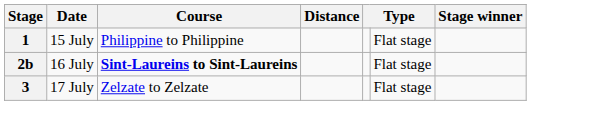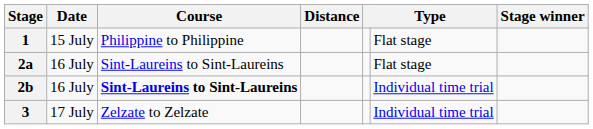 <table class="wikitable">
 <tr>
 <th scope="col">Stage</th>
 <th scope="col">Date</th>
 <th scope="col">Course</th>
 <th scope="col">Distance</th>
 <th scope="col" colspan="2">Type</th>
 <th scope="col">Stage winner</th>
 </tr>
 <tr>
 <th scope="row" style="text-align:center;">1</th>
 <td style="text-align:center;">15 July</td>
 <td><a href='#'>Philippine</a> to Philippine</td>
 <td style="text-align:center;"></td>
 <td></td>
 <td>Flat stage</td>
 <td></td>
 </tr>
 <tr>
+<th scope="row" style="text-align:center;">2a</th>
+<td style="text-align:center;">16 July</td>
+<td><a href='#'>Sint-Laureins</a> to Sint-Laureins</td>
+<td style="text-align:center;"></td>
+<td></td>
+<td>Flat stage</td>
+<td></td>
+</tr>
+<tr>
 <th scope="row" style="text-align:center;">2b</th>
 <td style="text-align:center;">16 July</td>
 <td><strong><a href='#'>Sint-Laureins</a> to Sint-Laureins</strong></td>
 <td style="text-align:center;"></td>
 <td></td>
-<td>Flat stage</td>
+<td><a href='#'>Individual time trial</a></td>
 <td></td>
 </tr>
 <tr>
 <th scope="row" style="text-align:center;">3</th>
 <td style="text-align:center;">17 July</td>
 <td><a href='#'>Zelzate</a> to Zelzate</td>
 <td style="text-align:center;"></td>
 <td></td>
-<td>Flat stage</td>
+<td><a href='#'>Individual time trial</a></td>
 <td></td>
 </tr>
 </table>
